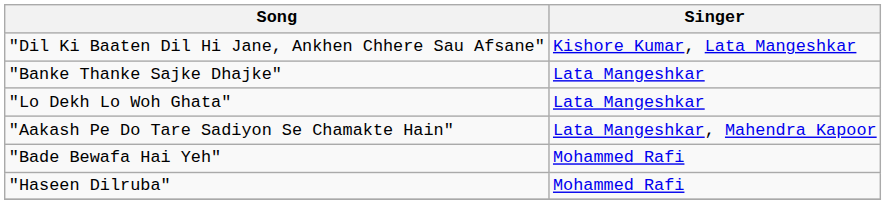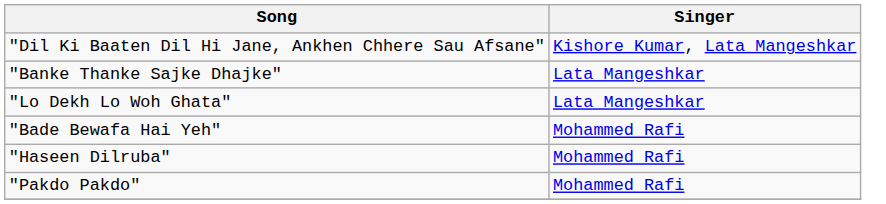 <table class="wikitable" style="font-size:92%;">
 <tr>
 <th>Song</th>
 <th>Singer</th>
 </tr>
 <tr>
 <td>"Dil Ki Baaten Dil Hi Jane, Ankhen Chhere Sau Afsane"</td>
 <td><a href='#'>Kishore Kumar</a>, <a href='#'>Lata Mangeshkar</a></td>
 </tr>
 <tr>
 <td>"Banke Thanke Sajke Dhajke"</td>
 <td><a href='#'>Lata Mangeshkar</a></td>
 </tr>
 <tr>
 <td>"Lo Dekh Lo Woh Ghata"</td>
 <td><a href='#'>Lata Mangeshkar</a></td>
 </tr>
 <tr>
-<td>"Aakash Pe Do Tare Sadiyon Se Chamakte Hain"</td>
-<td><a href='#'>Lata Mangeshkar</a>, <a href='#'>Mahendra Kapoor</a></td>
-</tr>
-<tr>
 <td>"Bade Bewafa Hai Yeh"</td>
 <td><a href='#'>Mohammed Rafi</a></td>
 </tr>
 <tr>
 <td>"Haseen Dilruba"</td>
 <td><a href='#'>Mohammed Rafi</a></td>
 </tr>
 <tr>
+<td>"Pakdo Pakdo"</td>
+<td><a href='#'>Mohammed Rafi</a></td>
+</tr>
+<tr>
 </tr>
 </table>
